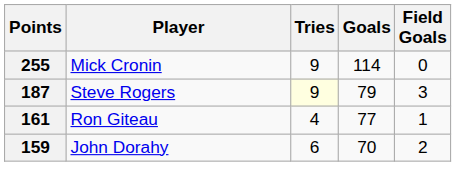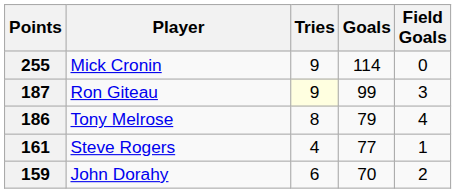 <table class="wikitable" style="text-align:left;">
 <tr>
 <th width=50>Points</th>
 <th width=200>Player</th>
 <th width=30>Tries</th>
 <th width=30>Goals</th>
 <th width=30>Field Goals</th>
 </tr>
 <tr>
 <th>255</th>
 <td> <a href='#'>Mick Cronin</a></td>
 <td align=center>9</td>
 <td align=center>114</td>
 <td align=center>0</td>
 </tr>
 <tr>
 <th>187</th>
-<td> <a href='#'>Steve Rogers</a></td>
+<td> <a href='#'>Ron Giteau</a></td>
 <td align=center style="background: lightyellow;">9</td>
-<td align=center>79</td>
+<td align=center>99</td>
 <td align=center>3</td>
 </tr>
 <tr>
+<th>186</th>
+<td> <a href='#'>Tony Melrose</a></td>
+<td align=center>8</td>
+<td align=center>79</td>
+<td align=center>4</td>
+</tr>
+<tr>
 <th>161</th>
-<td> <a href='#'>Ron Giteau</a></td>
+<td> <a href='#'>Steve Rogers</a></td>
 <td align=center>4</td>
 <td align=center>77</td>
 <td align=center>1</td>
 </tr>
 <tr>
 <th>159</th>
 <td> <a href='#'>John Dorahy</a></td>
 <td align=center>6</td>
 <td align=center>70</td>
 <td align=center>2</td>
 </tr>
 </table>
